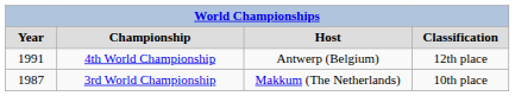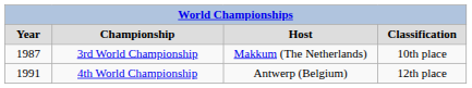 <table class="wikitable" style=font-size:90%>
 <tr align=center style="background:#B0C4DE;">
 <td colspan=4><strong><a href='#'>World Championships</a></strong></td>
 </tr>
 <tr align=center bgcolor="#dddddd">
 <td width=50><strong>Year</strong></td>
 <td width=200><strong>Championship</strong></td>
 <td width=180><strong>Host</strong></td>
 <td width=100><strong>Classification</strong></td>
 </tr>
 <tr align=center>
+<td>1987</td>
+<td><a href='#'>3rd World Championship</a></td>
+<td><a href='#'>Makkum</a> (The Netherlands)</td>
+<td align="center">10th place</td>
+</tr>
+<tr align=center>
 <td>1991</td>
 <td><a href='#'>4th World Championship</a></td>
 <td>Antwerp (Belgium)</td>
 <td align="center">12th place</td>
 </tr>
-<tr align=center>
-<td>1987</td>
-<td><a href='#'>3rd World Championship</a></td>
-<td><a href='#'>Makkum</a> (The Netherlands)</td>
-<td align="center">10th place</td>
-</tr>
 </table>
